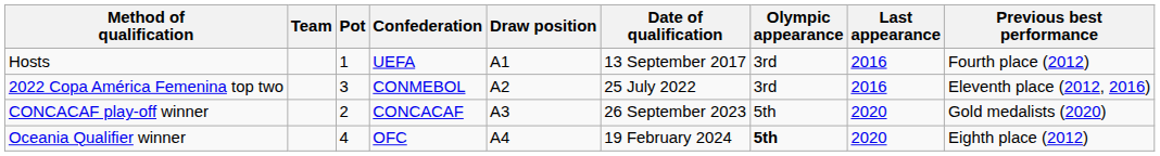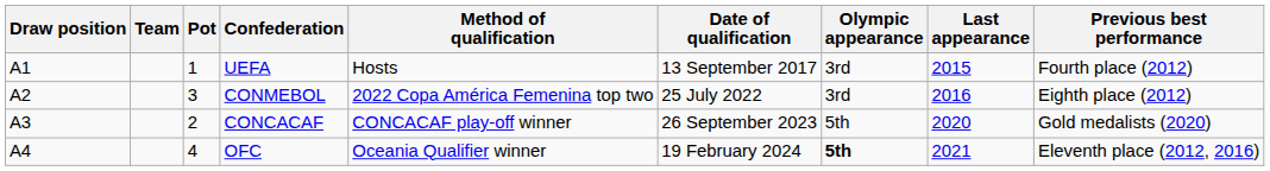 <table class="wikitable sortable">
 <tr>
-<th>Method of<br>qualification</th>
+<th>Draw position</th>
 <th>Team</th>
 <th>Pot</th>
 <th>Confederation</th>
-<th>Draw position</th>
+<th>Method of<br>qualification</th>
 <th>Date of<br>qualification</th>
 <th>Olympic<br>appearance</th>
 <th>Last<br>appearance</th>
 <th>Previous best<br>performance</th>
 </tr>
 <tr>
-<td>Hosts</td>
+<td>A1</td>
 <td style=white-space:nowrap></td>
 <td>1</td>
 <td><a href='#'>UEFA</a></td>
-<td>A1</td>
+<td>Hosts</td>
 <td>13 September 2017</td>
 <td data-sort-value="3">3rd</td>
-<td><a href='#'>2016</a></td>
+<td><a href='#'>2015</a></td>
 <td data-sort-value="4">Fourth place (<a href='#'>2012</a>)</td>
 </tr>
 <tr>
-<td><a href='#'>2022 Copa América Femenina</a> top two</td>
+<td>A2</td>
 <td style=white-space:nowrap></td>
 <td>3</td>
 <td><a href='#'>CONMEBOL</a></td>
-<td>A2</td>
+<td><a href='#'>2022 Copa América Femenina</a> top two</td>
 <td>25 July 2022</td>
 <td data-sort-value="3">3rd</td>
 <td><a href='#'>2016</a></td>
-<td data-sort-value="11">Eleventh place (<a href='#'>2012</a>, <a href='#'>2016</a>)</td>
+<td data-sort-value="8">Eighth place (<a href='#'>2012</a>)</td>
 </tr>
 <tr>
-<td><a href='#'>CONCACAF play-off</a> winner</td>
+<td>A3</td>
 <td style=white-space:nowrap></td>
 <td>2</td>
 <td><a href='#'>CONCACAF</a></td>
-<td>A3</td>
+<td><a href='#'>CONCACAF play-off</a> winner</td>
 <td>26 September 2023</td>
 <td data-sort-value="5">5th</td>
 <td><a href='#'>2020</a></td>
 <td data-sort-value="1">Gold medalists (<a href='#'>2020</a>)</td>
 </tr>
 <tr>
-<td><a href='#'>Oceania Qualifier</a> winner</td>
+<td>A4</td>
 <td style=white-space:nowrap></td>
 <td>4</td>
 <td><a href='#'>OFC</a></td>
-<td>A4</td>
+<td><a href='#'>Oceania Qualifier</a> winner</td>
 <td>19 February 2024</td>
 <td data-sort-value="5"><strong>5th</strong></td>
-<td><a href='#'>2020</a></td>
-<td data-sort-value="8">Eighth place (<a href='#'>2012</a>)</td>
+<td><a href='#'>2021</a></td>
+<td data-sort-value="11">Eleventh place (<a href='#'>2012</a>, <a href='#'>2016</a>)</td>
 </tr>
 </table>
